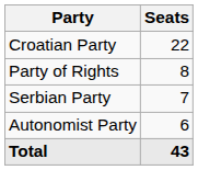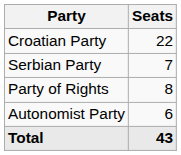 <table class=wikitable style="text-align:right">
 <tr>
 <th>Party</th>
 <th>Seats</th>
 </tr>
 <tr>
 <td align=left>Croatian Party</td>
 <td>22</td>
 </tr>
 <tr>
+<td align=left>Serbian Party</td>
+<td>7</td>
+</tr>
+<tr>
 <td align=left>Party of Rights</td>
 <td>8</td>
-</tr>
-<tr>
-<td align=left>Serbian Party</td>
-<td>7</td>
 </tr>
 <tr>
 <td align=left>Autonomist Party</td>
 <td>6</td>
 </tr>
 <tr>
 <td align=left style="background-color:#E9E9E9"><strong>Total</strong></td>
 <td width="30" style="background-color:#E9E9E9"><strong>43</strong></td>
 </tr>
 </table>
